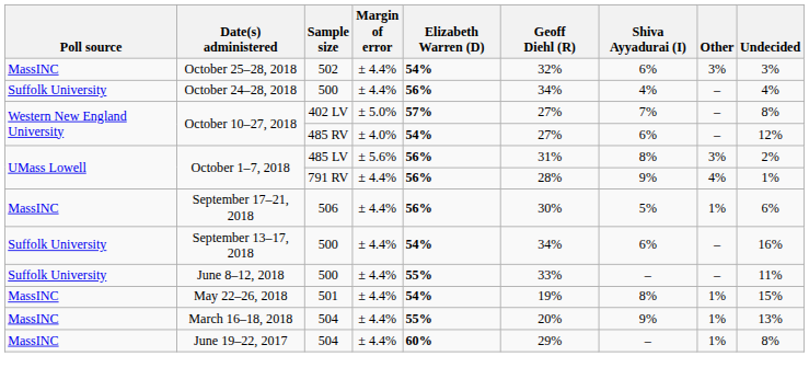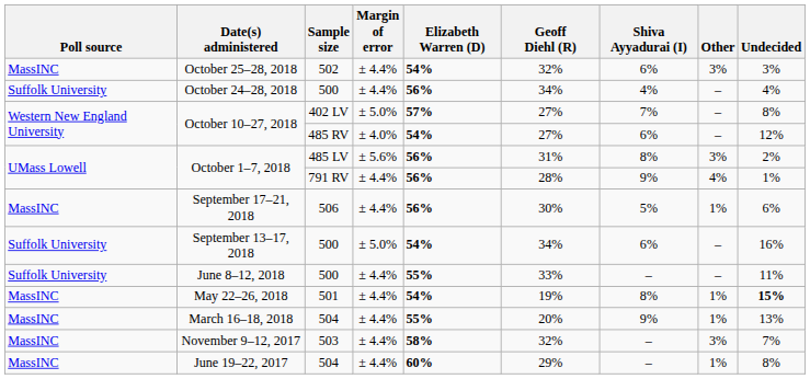 <table class="wikitable" style="font-size:90%">
 <tr valign=bottom>
 <th>Poll source</th>
 <th>Date(s)<br>administered</th>
 <th>Sample<br>size</th>
 <th>Margin<br>of error</th>
 <th style="width:100px;">Elizabeth<br>Warren (D)</th>
 <th style="width:100px;">Geoff<br>Diehl (R)</th>
 <th style="width:100px;">Shiva<br>Ayyadurai (I)</th>
 <th>Other</th>
 <th>Undecided</th>
 </tr>
 <tr>
 <td><a href='#'>MassINC</a></td>
 <td align=center>October 25–28, 2018</td>
 <td align=center>502</td>
 <td align=center>± 4.4%</td>
 <td><strong>54%</strong></td>
 <td align=center>32%</td>
 <td align=center>6%</td>
 <td align=center>3%</td>
 <td align=center>3%</td>
 </tr>
 <tr>
 <td><a href='#'>Suffolk University</a></td>
 <td align=center>October 24–28, 2018</td>
 <td align=center>500</td>
 <td align=center>± 4.4%</td>
 <td><strong>56%</strong></td>
 <td align=center>34%</td>
 <td align=center>4%</td>
 <td align=center>–</td>
 <td align=center>4%</td>
 </tr>
 <tr>
 <td rowspan=2><a href='#'>Western New England University</a></td>
 <td rowspan=2 align=center>October 10–27, 2018</td>
 <td align=center>402 LV</td>
 <td align=center>± 5.0%</td>
 <td><strong>57%</strong></td>
 <td align=center>27%</td>
 <td align=center>7%</td>
 <td align=center>–</td>
 <td align=center>8%</td>
 </tr>
 <tr>
 <td align=center>485 RV</td>
 <td align=center>± 4.0%</td>
 <td><strong>54%</strong></td>
 <td align=center>27%</td>
 <td align=center>6%</td>
 <td align=center>–</td>
 <td align=center>12%</td>
 </tr>
 <tr>
 <td rowspan=2><a href='#'>UMass Lowell</a></td>
 <td rowspan=2 align=center>October 1–7, 2018</td>
 <td align=center>485 LV</td>
 <td align=center>± 5.6%</td>
 <td><strong>56%</strong></td>
 <td align=center>31%</td>
 <td align=center>8%</td>
 <td align=center>3%</td>
 <td align=center>2%</td>
 </tr>
 <tr>
 <td align=center>791 RV</td>
 <td align=center>± 4.4%</td>
 <td><strong>56%</strong></td>
 <td align=center>28%</td>
 <td align=center>9%</td>
 <td align=center>4%</td>
 <td align=center>1%</td>
 </tr>
 <tr>
 <td><a href='#'>MassINC</a></td>
 <td align=center>September 17–21, 2018</td>
 <td align=center>506</td>
 <td align=center>± 4.4%</td>
 <td><strong>56%</strong></td>
 <td align=center>30%</td>
 <td align=center>5%</td>
 <td align=center>1%</td>
 <td align=center>6%</td>
 </tr>
 <tr>
 <td><a href='#'>Suffolk University</a></td>
 <td align=center>September 13–17, 2018</td>
 <td align=center>500</td>
-<td align=center>± 4.4%</td>
+<td align=center>± 5.0%</td>
 <td><strong>54%</strong></td>
 <td align=center>34%</td>
 <td align=center>6%</td>
 <td align=center>–</td>
 <td align=center>16%</td>
 </tr>
 <tr>
 <td><a href='#'>Suffolk University</a></td>
 <td align=center>June 8–12, 2018</td>
 <td align=center>500</td>
 <td align=center>± 4.4%</td>
 <td><strong>55%</strong></td>
 <td align=center>33%</td>
 <td align=center>–</td>
 <td align=center>–</td>
 <td align=center>11%</td>
 </tr>
 <tr>
 <td><a href='#'>MassINC</a></td>
 <td align=center>May 22–26, 2018</td>
 <td align=center>501</td>
 <td align=center>± 4.4%</td>
 <td><strong>54%</strong></td>
 <td align=center>19%</td>
 <td align=center>8%</td>
 <td align=center>1%</td>
-<td align=center>15%</td>
+<td align=center><strong>15%</strong></td>
 </tr>
 <tr>
 <td><a href='#'>MassINC</a></td>
 <td align=center>March 16–18, 2018</td>
 <td align=center>504</td>
 <td align=center>± 4.4%</td>
 <td><strong>55%</strong></td>
 <td align=center>20%</td>
 <td align=center>9%</td>
 <td align=center>1%</td>
 <td align=center>13%</td>
 </tr>
 <tr>
 <td><a href='#'>MassINC</a></td>
+<td align=center>November 9–12, 2017</td>
+<td align=center>503</td>
+<td align=center>± 4.4%</td>
+<td><strong>58%</strong></td>
+<td align=center>32%</td>
+<td align=center>–</td>
+<td align=center>3%</td>
+<td align=center>7%</td>
+</tr>
+<tr>
+<td><a href='#'>MassINC</a></td>
 <td align=center>June 19–22, 2017</td>
 <td align=center>504</td>
 <td align=center>± 4.4%</td>
 <td><strong>60%</strong></td>
 <td align=center>29%</td>
 <td align=center>–</td>
 <td align=center>1%</td>
 <td align=center>8%</td>
 </tr>
 </table>
